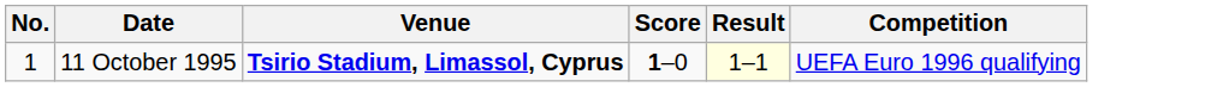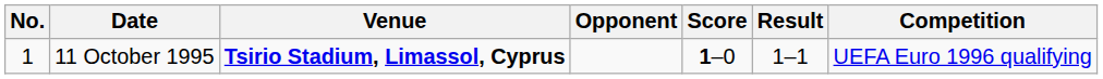 <table class="wikitable plainrowheaders">
 <tr>
 <th>No.</th>
 <th>Date</th>
 <th>Venue</th>
+<th>Opponent</th>
 <th>Score</th>
 <th>Result</th>
 <th>Competition</th>
 </tr>
 <tr>
 <td align="center">1</td>
 <td>11 October 1995</td>
 <td><strong><a href='#'>Tsirio Stadium</a>, <a href='#'>Limassol</a>, Cyprus</strong></td>
+<td></td>
 <td align="center"><strong>1</strong>–0</td>
-<td align="center" style="background: lightyellow;">1–1</td>
+<td align="center">1–1</td>
 <td><a href='#'>UEFA Euro 1996 qualifying</a></td>
 </tr>
 </table>
